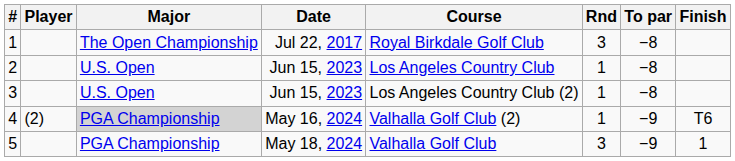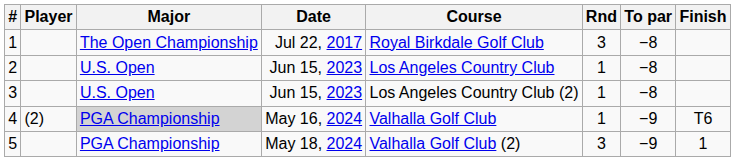 <table class="wikitable sortable" style="text-align:center">
 <tr>
 <th>#</th>
 <th>Player</th>
 <th>Major</th>
 <th>Date</th>
 <th>Course</th>
 <th>Rnd</th>
 <th>To par</th>
 <th>Finish</th>
 </tr>
 <tr>
 <td>1</td>
 <td align=left> </td>
 <td align=left><a href='#'>The Open Championship</a></td>
 <td align=right>Jul 22, <a href='#'>2017</a></td>
 <td align=left><a href='#'>Royal Birkdale Golf Club</a></td>
 <td>3</td>
 <td>−8</td>
 <td></td>
 </tr>
 <tr>
 <td>2</td>
 <td align=left> </td>
 <td align=left><a href='#'>U.S. Open</a></td>
 <td align=right>Jun 15, <a href='#'>2023</a></td>
 <td align=left><a href='#'>Los Angeles Country Club</a></td>
 <td>1</td>
 <td>−8</td>
 <td></td>
 </tr>
 <tr>
 <td>3</td>
 <td align=left> </td>
 <td align=left><a href='#'>U.S. Open</a></td>
 <td align=right>Jun 15, <a href='#'>2023</a></td>
 <td align=left>Los Angeles Country Club (2)</td>
 <td>1</td>
 <td>−8</td>
 <td></td>
 </tr>
 <tr>
 <td>4</td>
 <td align=left>  (2)</td>
 <td align=left style="background: lightgrey;"><a href='#'>PGA Championship</a></td>
 <td align=right>May 16, <a href='#'>2024</a></td>
-<td align=left><a href='#'>Valhalla Golf Club</a> (2)</td>
+<td align=left><a href='#'>Valhalla Golf Club</a></td>
 <td>1</td>
 <td>−9</td>
 <td>T6</td>
 </tr>
 <tr>
 <td>5</td>
 <td align=left> </td>
 <td align=left><a href='#'>PGA Championship</a></td>
 <td align=right>May 18, <a href='#'>2024</a></td>
-<td align=left><a href='#'>Valhalla Golf Club</a></td>
+<td align=left><a href='#'>Valhalla Golf Club</a> (2)</td>
 <td>3</td>
 <td>−9</td>
 <td>1</td>
 </tr>
 </table>
